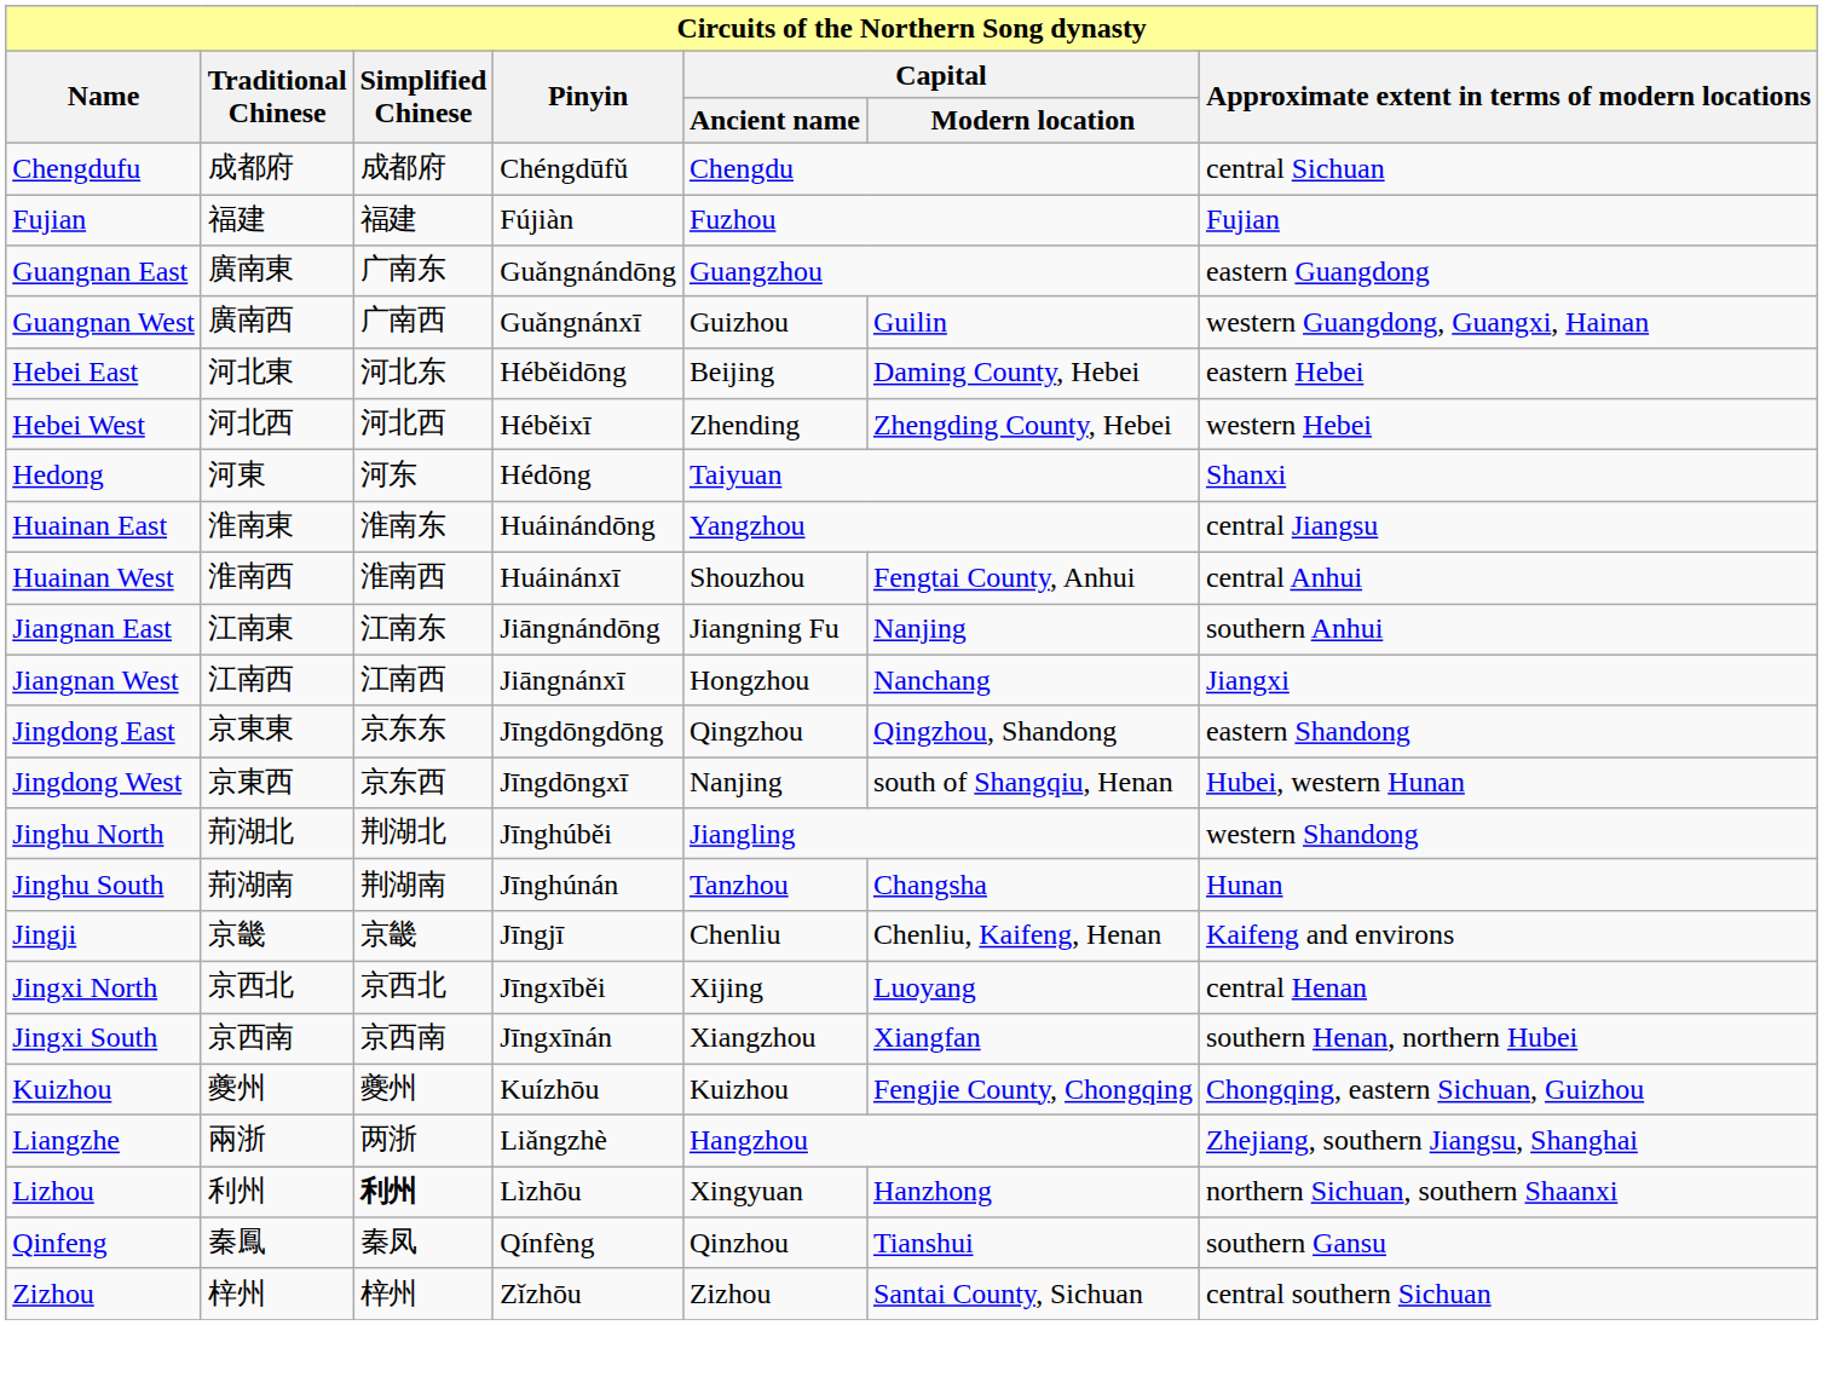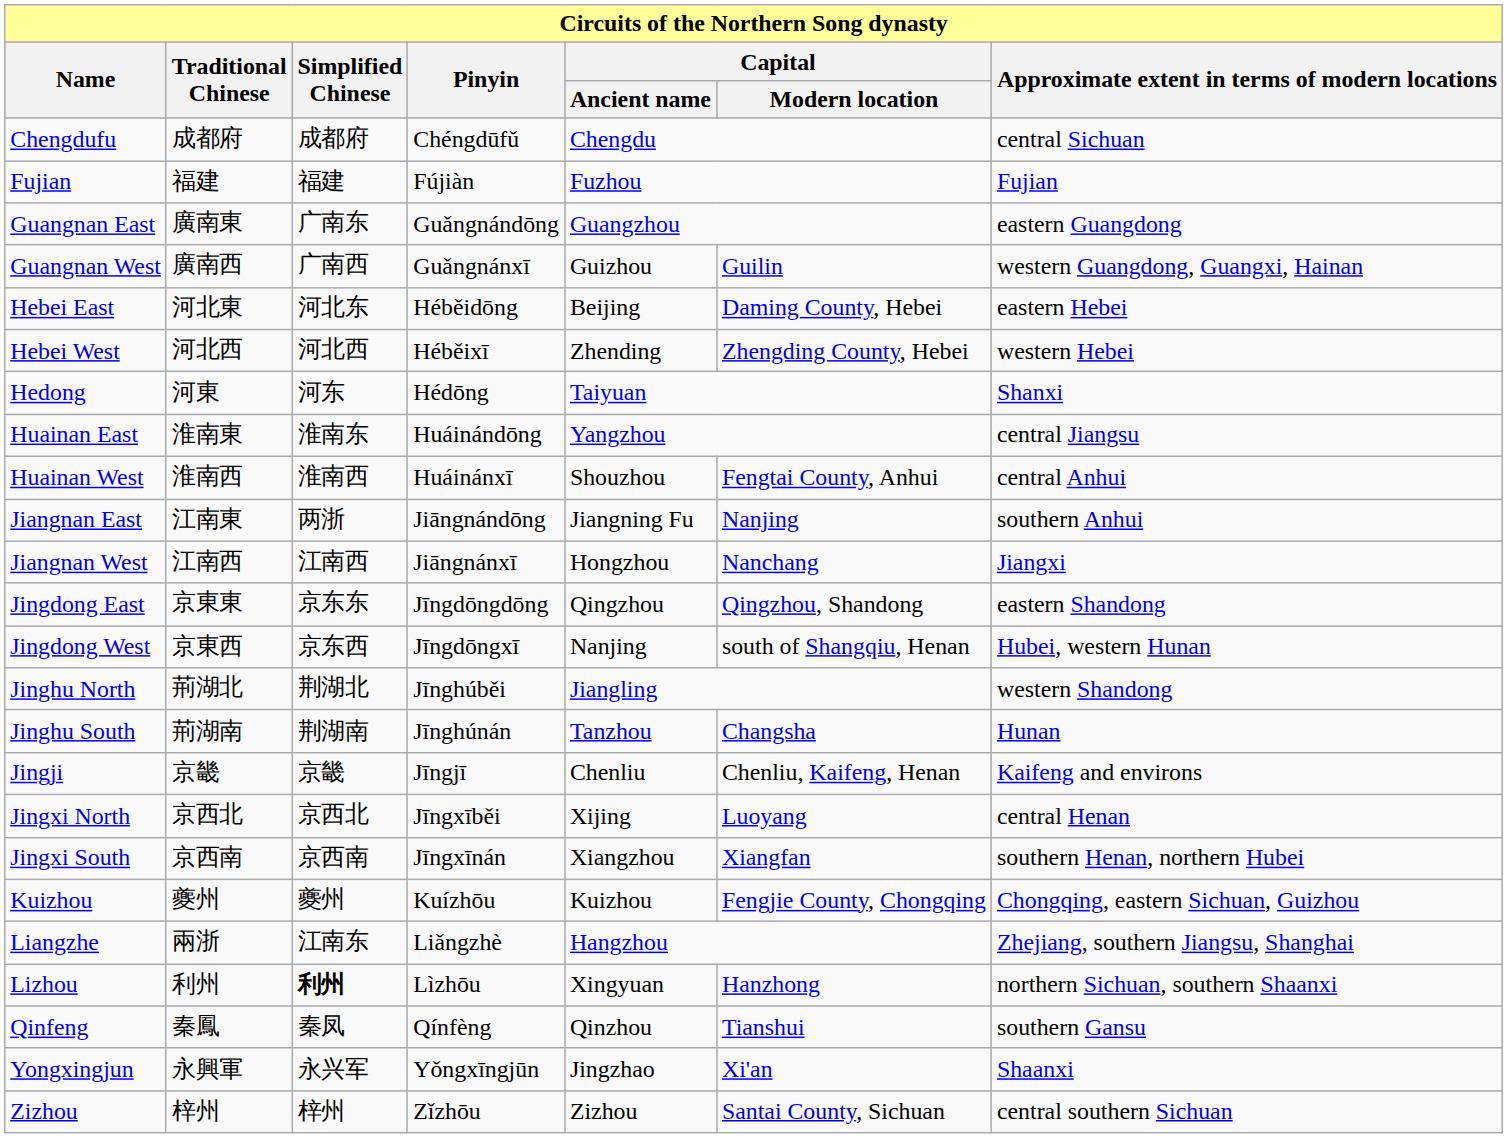 <table class="wikitable collapsible collapsed">
 <tr>
 <th colspan="7" style="background: #ffff99;"><strong>Circuits of the Northern Song dynasty</strong></th>
 </tr>
 <tr bgcolor=cccccc>
 <th rowspan="2">Name</th>
 <th rowspan="2">Traditional<br>Chinese</th>
 <th rowspan="2">Simplified<br>Chinese</th>
 <th rowspan="2">Pinyin</th>
 <th colspan="2">Capital</th>
 <th rowspan="2">Approximate extent in terms of modern locations</th>
 </tr>
 <tr bgcolor=cccccc>
 <th>Ancient name</th>
 <th>Modern location</th>
 </tr>
 <tr>
 <td><a href='#'>Chengdufu</a></td>
 <td>成都府</td>
 <td>成都府</td>
 <td>Chéngdūfǔ</td>
 <td colspan="2"><a href='#'>Chengdu</a></td>
 <td>central <a href='#'>Sichuan</a></td>
 </tr>
 <tr>
 <td><a href='#'>Fujian</a></td>
 <td>福建</td>
 <td>福建</td>
 <td>Fújiàn</td>
 <td colspan="2"><a href='#'>Fuzhou</a></td>
 <td><a href='#'>Fujian</a></td>
 </tr>
 <tr>
 <td><a href='#'>Guangnan East</a></td>
 <td>廣南東</td>
 <td>广南东</td>
 <td>Guǎngnándōng</td>
 <td colspan="2"><a href='#'>Guangzhou</a></td>
 <td>eastern <a href='#'>Guangdong</a></td>
 </tr>
 <tr>
 <td><a href='#'>Guangnan West</a></td>
 <td>廣南西</td>
 <td>广南西</td>
 <td>Guǎngnánxī</td>
 <td>Guizhou</td>
 <td><a href='#'>Guilin</a></td>
 <td>western <a href='#'>Guangdong</a>, <a href='#'>Guangxi</a>, <a href='#'>Hainan</a></td>
 </tr>
 <tr>
 <td><a href='#'>Hebei East</a></td>
 <td>河北東</td>
 <td>河北东</td>
 <td>Héběidōng</td>
 <td>Beijing</td>
 <td><a href='#'>Daming County</a>, Hebei</td>
 <td>eastern <a href='#'>Hebei</a></td>
 </tr>
 <tr>
 <td><a href='#'>Hebei West</a></td>
 <td>河北西</td>
 <td>河北西</td>
 <td>Héběixī</td>
 <td>Zhending</td>
 <td><a href='#'>Zhengding County</a>, Hebei</td>
 <td>western <a href='#'>Hebei</a></td>
 </tr>
 <tr>
 <td><a href='#'>Hedong</a></td>
 <td>河東</td>
 <td>河东</td>
 <td>Hédōng</td>
 <td colspan="2"><a href='#'>Taiyuan</a></td>
 <td><a href='#'>Shanxi</a></td>
 </tr>
 <tr>
 <td><a href='#'>Huainan East</a></td>
 <td>淮南東</td>
 <td>淮南东</td>
 <td>Huáinándōng</td>
 <td colspan="2"><a href='#'>Yangzhou</a></td>
 <td>central <a href='#'>Jiangsu</a></td>
 </tr>
 <tr>
 <td><a href='#'>Huainan West</a></td>
 <td>淮南西</td>
 <td>淮南西</td>
 <td>Huáinánxī</td>
 <td>Shouzhou</td>
 <td><a href='#'>Fengtai County</a>, Anhui</td>
 <td>central <a href='#'>Anhui</a></td>
 </tr>
 <tr>
 <td><a href='#'>Jiangnan East</a></td>
 <td>江南東</td>
-<td>江南东</td>
+<td>两浙</td>
 <td>Jiāngnándōng</td>
 <td>Jiangning Fu</td>
 <td><a href='#'>Nanjing</a></td>
 <td>southern <a href='#'>Anhui</a></td>
 </tr>
 <tr>
 <td><a href='#'>Jiangnan West</a></td>
 <td>江南西</td>
 <td>江南西</td>
 <td>Jiāngnánxī</td>
 <td>Hongzhou</td>
 <td><a href='#'>Nanchang</a></td>
 <td><a href='#'>Jiangxi</a></td>
 </tr>
 <tr>
 <td><a href='#'>Jingdong East</a></td>
 <td>京東東</td>
 <td>京东东</td>
 <td>Jīngdōngdōng</td>
 <td>Qingzhou</td>
 <td><a href='#'>Qingzhou</a>, Shandong</td>
 <td>eastern <a href='#'>Shandong</a></td>
 </tr>
 <tr>
 <td><a href='#'>Jingdong West</a></td>
 <td>京東西</td>
 <td>京东西</td>
 <td>Jīngdōngxī</td>
 <td>Nanjing</td>
 <td>south of <a href='#'>Shangqiu</a>, Henan</td>
 <td><a href='#'>Hubei</a>, western <a href='#'>Hunan</a></td>
 </tr>
 <tr>
 <td><a href='#'>Jinghu North</a></td>
 <td>荊湖北</td>
 <td>荆湖北</td>
 <td>Jīnghúběi</td>
 <td colspan="2"><a href='#'>Jiangling</a></td>
 <td>western <a href='#'>Shandong</a></td>
 </tr>
 <tr>
 <td><a href='#'>Jinghu South</a></td>
 <td>荊湖南</td>
 <td>荆湖南</td>
 <td>Jīnghúnán</td>
 <td><a href='#'>Tanzhou</a></td>
 <td><a href='#'>Changsha</a></td>
 <td><a href='#'>Hunan</a></td>
 </tr>
 <tr>
 <td><a href='#'>Jingji</a></td>
 <td>京畿</td>
 <td>京畿</td>
 <td>Jīngjī</td>
 <td>Chenliu</td>
 <td>Chenliu, <a href='#'>Kaifeng</a>, Henan</td>
 <td><a href='#'>Kaifeng</a> and environs</td>
 </tr>
 <tr>
 <td><a href='#'>Jingxi North</a></td>
 <td>京西北</td>
 <td>京西北</td>
 <td>Jīngxīběi</td>
 <td>Xijing</td>
 <td><a href='#'>Luoyang</a></td>
 <td>central <a href='#'>Henan</a></td>
 </tr>
 <tr>
 <td><a href='#'>Jingxi South</a></td>
 <td>京西南</td>
 <td>京西南</td>
 <td>Jīngxīnán</td>
 <td>Xiangzhou</td>
 <td><a href='#'>Xiangfan</a></td>
 <td>southern <a href='#'>Henan</a>, northern <a href='#'>Hubei</a></td>
 </tr>
 <tr>
 <td><a href='#'>Kuizhou</a></td>
 <td>夔州</td>
 <td>夔州</td>
 <td>Kuízhōu</td>
 <td>Kuizhou</td>
 <td><a href='#'>Fengjie County</a>, <a href='#'>Chongqing</a></td>
 <td><a href='#'>Chongqing</a>, eastern <a href='#'>Sichuan</a>, <a href='#'>Guizhou</a></td>
 </tr>
 <tr>
 <td><a href='#'>Liangzhe</a></td>
 <td>兩浙</td>
-<td>两浙</td>
+<td>江南东</td>
 <td>Liǎngzhè</td>
 <td colspan="2"><a href='#'>Hangzhou</a></td>
 <td><a href='#'>Zhejiang</a>, southern <a href='#'>Jiangsu</a>, <a href='#'>Shanghai</a></td>
 </tr>
 <tr>
 <td><a href='#'>Lizhou</a></td>
 <td>利州</td>
 <td><strong>利州</strong></td>
 <td>Lìzhōu</td>
 <td>Xingyuan</td>
 <td><a href='#'>Hanzhong</a></td>
 <td>northern <a href='#'>Sichuan</a>, southern <a href='#'>Shaanxi</a></td>
 </tr>
 <tr>
 <td><a href='#'>Qinfeng</a></td>
 <td>秦鳳</td>
 <td>秦凤</td>
 <td>Qínfèng</td>
 <td>Qinzhou</td>
 <td><a href='#'>Tianshui</a></td>
 <td>southern <a href='#'>Gansu</a></td>
 </tr>
 <tr>
+<td><a href='#'>Yongxingjun</a></td>
+<td>永興軍</td>
+<td>永兴军</td>
+<td>Yǒngxīngjūn</td>
+<td>Jingzhao</td>
+<td><a href='#'>Xi'an</a></td>
+<td><a href='#'>Shaanxi</a></td>
+</tr>
+<tr>
 <td><a href='#'>Zizhou</a></td>
 <td>梓州</td>
 <td>梓州</td>
 <td>Zǐzhōu</td>
 <td>Zizhou</td>
 <td><a href='#'>Santai County</a>, Sichuan</td>
 <td>central southern <a href='#'>Sichuan</a></td>
 </tr>
 </table>
